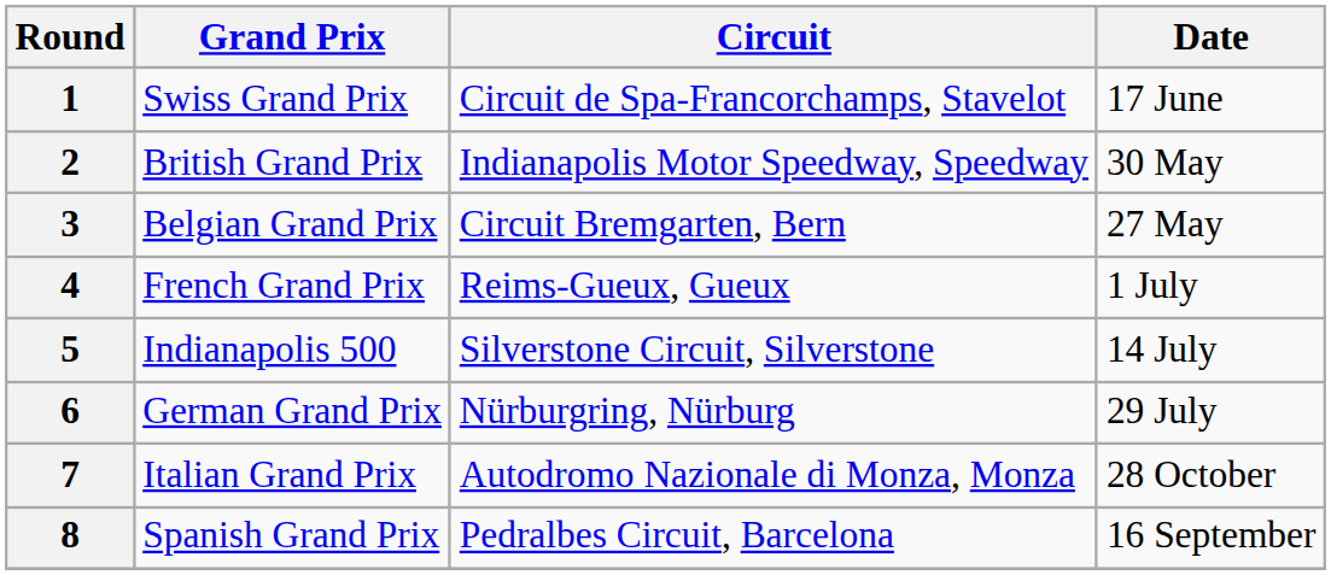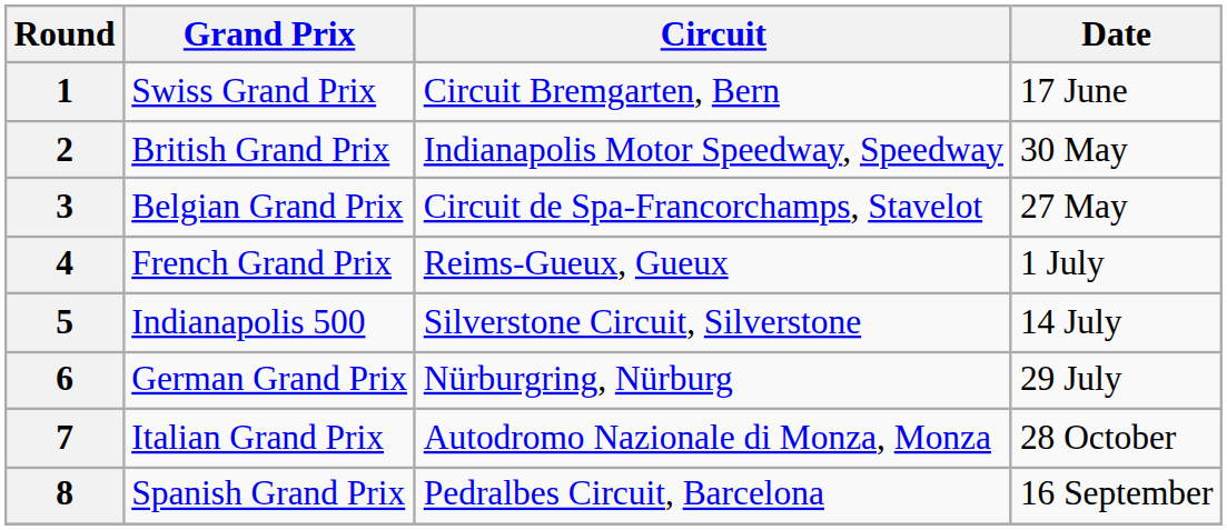 <table class="wikitable" style="font-size: 85%;">
 <tr>
 <th>Round</th>
 <th><a href='#'>Grand Prix</a></th>
 <th><a href='#'>Circuit</a></th>
 <th>Date</th>
 </tr>
 <tr>
 <th>1</th>
 <td><a href='#'>Swiss Grand Prix</a></td>
-<td> <a href='#'>Circuit de Spa-Francorchamps</a>, <a href='#'>Stavelot</a></td>
+<td> <a href='#'>Circuit Bremgarten</a>, <a href='#'>Bern</a></td>
 <td>17 June</td>
 </tr>
 <tr>
 <th>2</th>
 <td><a href='#'>British Grand Prix</a></td>
 <td> <a href='#'>Indianapolis Motor Speedway</a>, <a href='#'>Speedway</a></td>
 <td>30 May</td>
 </tr>
 <tr>
 <th>3</th>
 <td><a href='#'>Belgian Grand Prix</a></td>
-<td> <a href='#'>Circuit Bremgarten</a>, <a href='#'>Bern</a></td>
+<td> <a href='#'>Circuit de Spa-Francorchamps</a>, <a href='#'>Stavelot</a></td>
 <td>27 May</td>
 </tr>
 <tr>
 <th>4</th>
 <td><a href='#'>French Grand Prix</a></td>
 <td> <a href='#'>Reims-Gueux</a>, <a href='#'>Gueux</a></td>
 <td>1 July</td>
 </tr>
 <tr>
 <th>5</th>
 <td><a href='#'>Indianapolis 500</a></td>
 <td> <a href='#'>Silverstone Circuit</a>, <a href='#'>Silverstone</a></td>
 <td>14 July</td>
 </tr>
 <tr>
 <th>6</th>
 <td><a href='#'>German Grand Prix</a></td>
 <td> <a href='#'>Nürburgring</a>, <a href='#'>Nürburg</a></td>
 <td>29 July</td>
 </tr>
 <tr>
 <th>7</th>
 <td><a href='#'>Italian Grand Prix</a></td>
 <td> <a href='#'>Autodromo Nazionale di Monza</a>, <a href='#'>Monza</a></td>
 <td>28 October</td>
 </tr>
 <tr>
 <th>8</th>
 <td><a href='#'>Spanish Grand Prix</a></td>
 <td> <a href='#'>Pedralbes Circuit</a>, <a href='#'>Barcelona</a></td>
 <td>16 September</td>
 </tr>
 <tr>
 </tr>
 </table>
